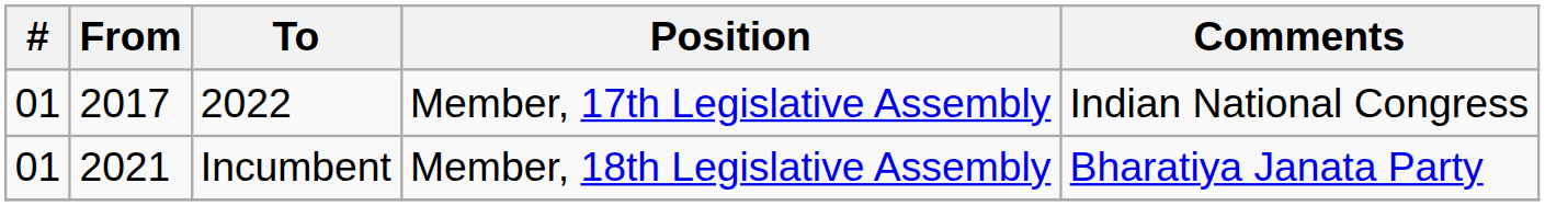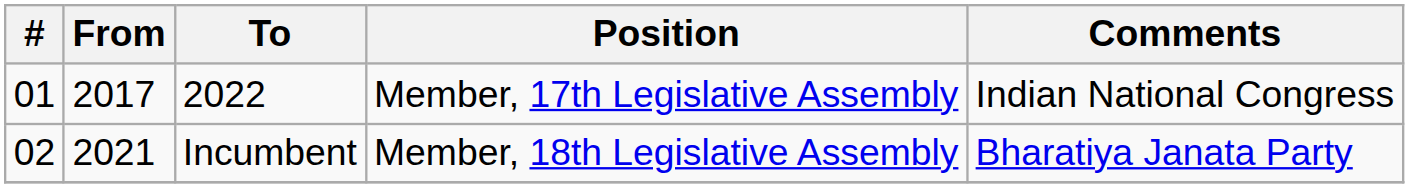 <table class="wikitable sortable">
 <tr>
 <th>#</th>
 <th>From</th>
 <th>To</th>
 <th>Position</th>
 <th>Comments</th>
 </tr>
 <tr>
 <td>01</td>
 <td>2017</td>
 <td>2022</td>
 <td>Member, <a href='#'>17th Legislative Assembly</a></td>
 <td>Indian National Congress</td>
 </tr>
 <tr>
-<td>01</td>
+<td>02</td>
 <td>2021</td>
 <td>Incumbent</td>
 <td>Member, <a href='#'>18th Legislative Assembly</a></td>
 <td><a href='#'>Bharatiya Janata Party</a></td>
 </tr>
 <tr>
 </tr>
 </table>
